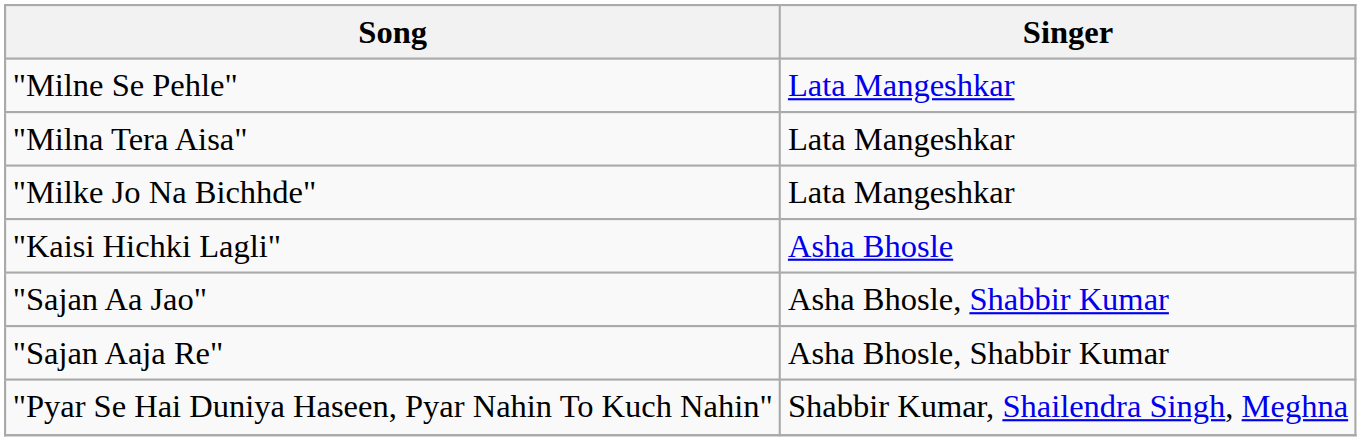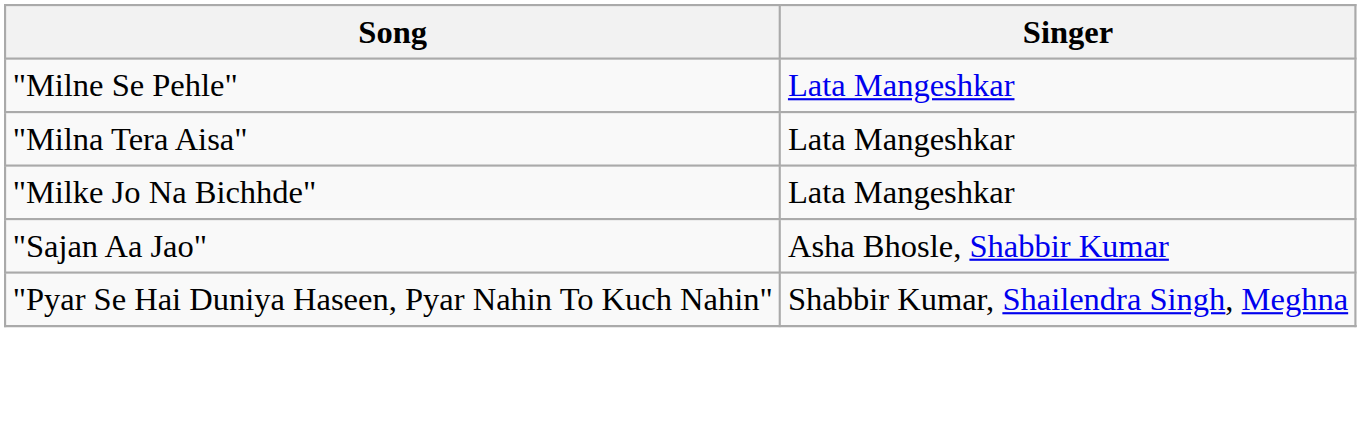 <table class="wikitable" style="font-size:95%;">
 <tr>
 <th>Song</th>
 <th>Singer</th>
 </tr>
 <tr>
 <td>"Milne Se Pehle"</td>
 <td><a href='#'>Lata Mangeshkar</a></td>
 </tr>
 <tr>
 <td>"Milna Tera Aisa"</td>
 <td>Lata Mangeshkar</td>
 </tr>
 <tr>
 <td>"Milke Jo Na Bichhde"</td>
 <td>Lata Mangeshkar</td>
 </tr>
 <tr>
-<td>"Kaisi Hichki Lagli"</td>
-<td><a href='#'>Asha Bhosle</a></td>
-</tr>
-<tr>
 <td>"Sajan Aa Jao"</td>
 <td>Asha Bhosle, <a href='#'>Shabbir Kumar</a></td>
-</tr>
-<tr>
-<td>"Sajan Aaja Re"</td>
-<td>Asha Bhosle, Shabbir Kumar</td>
 </tr>
 <tr>
 <td>"Pyar Se Hai Duniya Haseen, Pyar Nahin To Kuch Nahin"</td>
 <td>Shabbir Kumar, <a href='#'>Shailendra Singh</a>, <a href='#'>Meghna</a></td>
 </tr>
 <tr>
 </tr>
 </table>
